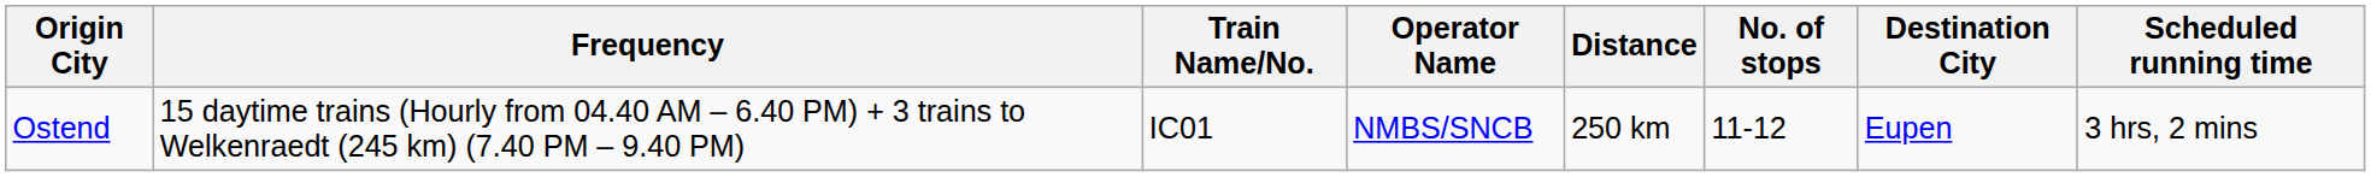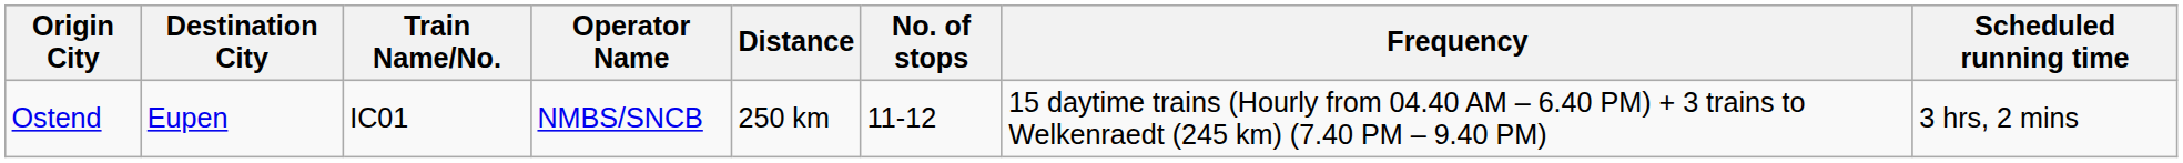 <table class="wikitable sortable">
 <tr>
 <th>Origin City</th>
-<th>Frequency</th>
+<th>Destination City</th>
 <th>Train Name/No.</th>
 <th>Operator Name</th>
 <th>Distance</th>
 <th>No. of stops</th>
-<th>Destination City</th>
+<th>Frequency</th>
 <th data-sort-type="number">Scheduled running time</th>
 </tr>
 <tr>
 <td><a href='#'>Ostend</a></td>
-<td>15 daytime trains (Hourly from 04.40 AM – 6.40 PM) + 3 trains to Welkenraedt (245 km) (7.40 PM – 9.40 PM)</td>
+<td><a href='#'>Eupen</a></td>
 <td>IC01</td>
 <td><a href='#'>NMBS/SNCB</a></td>
 <td>250 km</td>
 <td>11-12</td>
-<td><a href='#'>Eupen</a></td>
+<td>15 daytime trains (Hourly from 04.40 AM – 6.40 PM) + 3 trains to Welkenraedt (245 km) (7.40 PM – 9.40 PM)</td>
 <td>3 hrs, 2 mins</td>
 </tr>
 </table>
